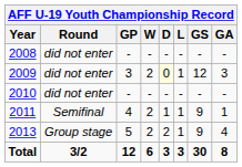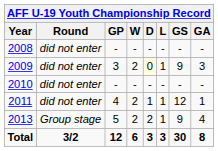 <table class="wikitable" style="text-align: center;font-size:89%;">
 <tr>
 <th colspan=8><a href='#'>AFF U-19 Youth Championship Record</a></th>
 </tr>
 <tr>
 <th>Year</th>
 <th>Round</th>
 <th>GP</th>
 <th>W</th>
 <th>D</th>
 <th>L</th>
 <th>GS</th>
 <th>GA</th>
 </tr>
 <tr>
 <td><a href='#'>2008</a></td>
 <td><em>did not enter</em></td>
 <td>-</td>
 <td>-</td>
 <td>-</td>
 <td>-</td>
 <td>-</td>
 <td>-</td>
 </tr>
 <tr>
 <td><a href='#'>2009</a></td>
 <td><em>did not enter</em></td>
 <td>3</td>
 <td>2</td>
 <td style="background: lightyellow;">0</td>
 <td>1</td>
-<td>12</td>
+<td>9</td>
 <td>3</td>
 </tr>
 <tr>
 <td><a href='#'>2010</a></td>
 <td><em>did not enter</em></td>
 <td>-</td>
 <td>-</td>
 <td>-</td>
 <td>-</td>
 <td>-</td>
 <td>-</td>
 </tr>
 <tr>
 <td><a href='#'>2011</a></td>
-<td><em>Semifinal</em></td>
+<td><em>did not enter</em></td>
 <td>4</td>
 <td>2</td>
 <td>1</td>
 <td>1</td>
-<td>9</td>
+<td>12</td>
 <td>1</td>
 </tr>
 <tr>
 <td><a href='#'>2013</a></td>
 <td><em>Group stage</em></td>
 <td>5</td>
 <td>2</td>
 <td>2</td>
 <td>1</td>
 <td>9</td>
 <td>4</td>
 </tr>
 <tr>
 <td><strong>Total</strong></td>
 <td><strong>3/2</strong></td>
 <td><strong>12</strong></td>
 <td><strong>6</strong></td>
 <td><strong>3</strong></td>
 <td><strong>3</strong></td>
 <td><strong>30</strong></td>
 <td><strong>8</strong></td>
 </tr>
 </table>
